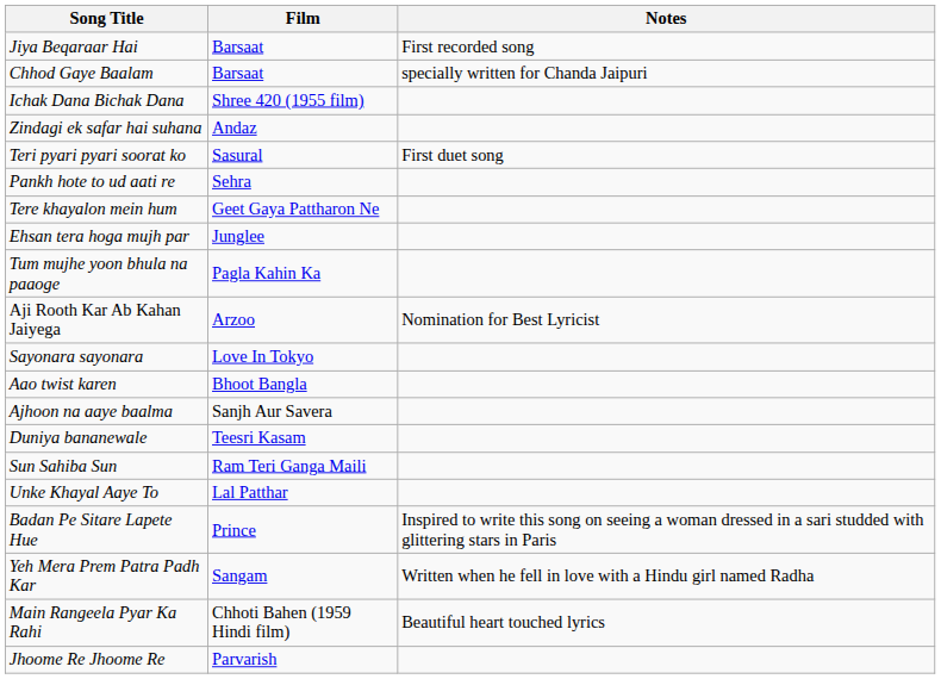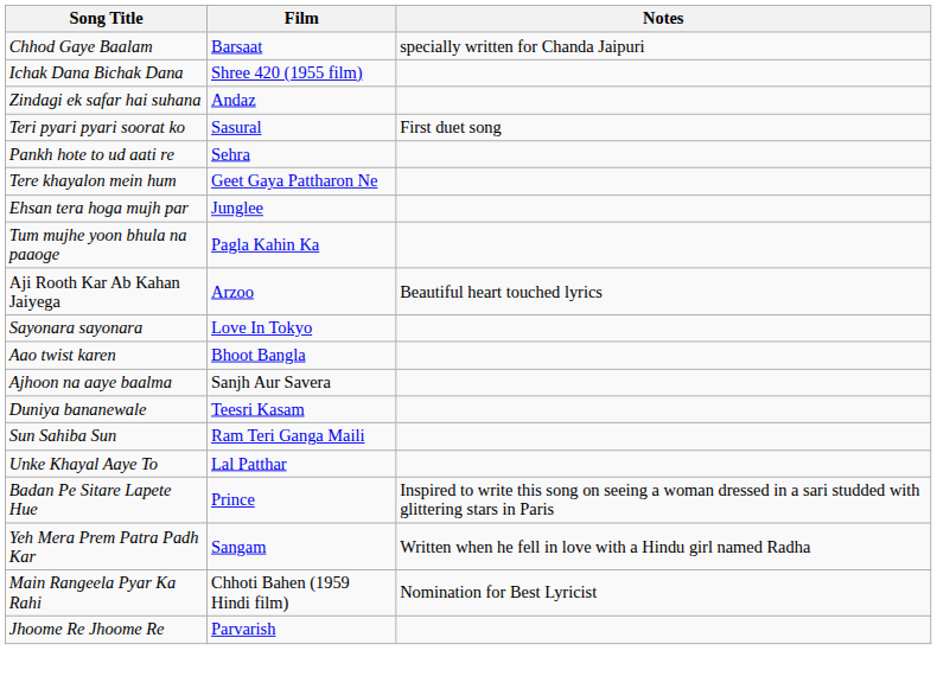 <table class="wikitable">
 <tr>
 <th>Song Title</th>
 <th>Film</th>
 <th>Notes</th>
-</tr>
-<tr>
-<td><em>Jiya Beqaraar Hai</em></td>
-<td><a href='#'>Barsaat</a></td>
-<td>First recorded song</td>
 </tr>
 <tr>
 <td><em>Chhod Gaye Baalam</em></td>
 <td><a href='#'>Barsaat</a></td>
 <td>specially written for Chanda Jaipuri</td>
 </tr>
 <tr>
 <td><em>Ichak Dana Bichak Dana</em></td>
 <td><a href='#'>Shree 420 (1955 film)</a></td>
 </tr>
 <tr>
 <td><em>Zindagi ek safar hai suhana</em></td>
 <td><a href='#'>Andaz</a></td>
 <td></td>
 </tr>
 <tr>
 <td><em>Teri pyari pyari soorat ko</em></td>
 <td><a href='#'>Sasural</a></td>
 <td>First duet song</td>
 </tr>
 <tr>
 <td><em>Pankh hote to ud aati re</em></td>
 <td><a href='#'>Sehra</a></td>
 <td></td>
 </tr>
 <tr>
 <td><em>Tere khayalon mein hum</em></td>
 <td><a href='#'>Geet Gaya Pattharon Ne</a></td>
 <td></td>
 </tr>
 <tr>
 <td><em>Ehsan tera hoga mujh par</em></td>
 <td><a href='#'>Junglee</a></td>
 <td></td>
 </tr>
 <tr>
 <td><em>Tum mujhe yoon bhula na paaoge</em></td>
 <td><a href='#'>Pagla Kahin Ka</a></td>
 <td></td>
 </tr>
 <tr>
 <td>Aji Rooth Kar Ab Kahan Jaiyega</td>
 <td><a href='#'>Arzoo</a></td>
-<td>Nomination for Best Lyricist</td>
+<td>Beautiful heart touched lyrics</td>
 </tr>
 <tr>
 <td><em>Sayonara sayonara</em></td>
 <td><a href='#'>Love In Tokyo</a></td>
 <td></td>
 </tr>
 <tr>
 <td><em>Aao twist karen</em></td>
 <td><a href='#'>Bhoot Bangla</a></td>
 <td></td>
 </tr>
 <tr>
 <td><em>Ajhoon na aaye baalma</em></td>
 <td>Sanjh Aur Savera</td>
 <td></td>
 </tr>
 <tr>
 <td><em>Duniya bananewale</em></td>
 <td><a href='#'>Teesri Kasam</a></td>
 <td></td>
 </tr>
 <tr>
 <td><em>Sun Sahiba Sun</em></td>
 <td><a href='#'>Ram Teri Ganga Maili</a></td>
 <td></td>
 </tr>
 <tr>
 <td><em>Unke Khayal Aaye To</em></td>
 <td><a href='#'>Lal Patthar</a></td>
 <td></td>
 </tr>
 <tr>
 <td><em>Badan Pe Sitare Lapete Hue</em></td>
 <td><a href='#'>Prince</a></td>
 <td>Inspired to write this song on seeing a woman dressed in a sari studded with glittering stars in Paris</td>
 </tr>
 <tr>
 <td><em>Yeh Mera Prem Patra Padh Kar</em></td>
 <td><a href='#'>Sangam</a></td>
 <td>Written when he fell in love with a Hindu girl named Radha</td>
 </tr>
 <tr>
 <td><em>Main Rangeela Pyar Ka Rahi</em></td>
 <td>Chhoti Bahen (1959 Hindi film)</td>
-<td>Beautiful heart touched lyrics</td>
+<td>Nomination for Best Lyricist</td>
 </tr>
 <tr>
 <td><em>Jhoome Re Jhoome Re</em></td>
 <td><a href='#'>Parvarish</a></td>
 <td></td>
 </tr>
 </table>
